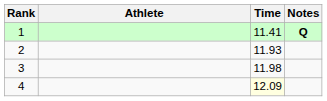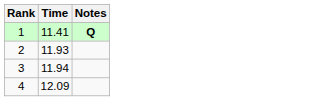 <table class="wikitable" style="text-align:center">
 <tr>
 <th>Rank</th>
-<th Style="width:18em">Athlete</th>
 <th>Time</th>
 <th>Notes</th>
 </tr>
 <tr style="background:#cfc">
 <td>1</td>
-<td style="text-align:left"></td>
 <td>11.41</td>
 <td><strong>Q</strong></td>
 </tr>
 <tr>
 <td>2</td>
-<td style="text-align:left"></td>
 <td>11.93</td>
 <td></td>
 </tr>
 <tr>
 <td>3</td>
-<td style="text-align:left"></td>
-<td>11.98</td>
+<td>11.94</td>
 <td></td>
 </tr>
 <tr>
 <td>4</td>
-<td style="text-align:left"></td>
-<td style="background: lightyellow;">12.09</td>
+<td>12.09</td>
 <td></td>
 </tr>
 </table>
